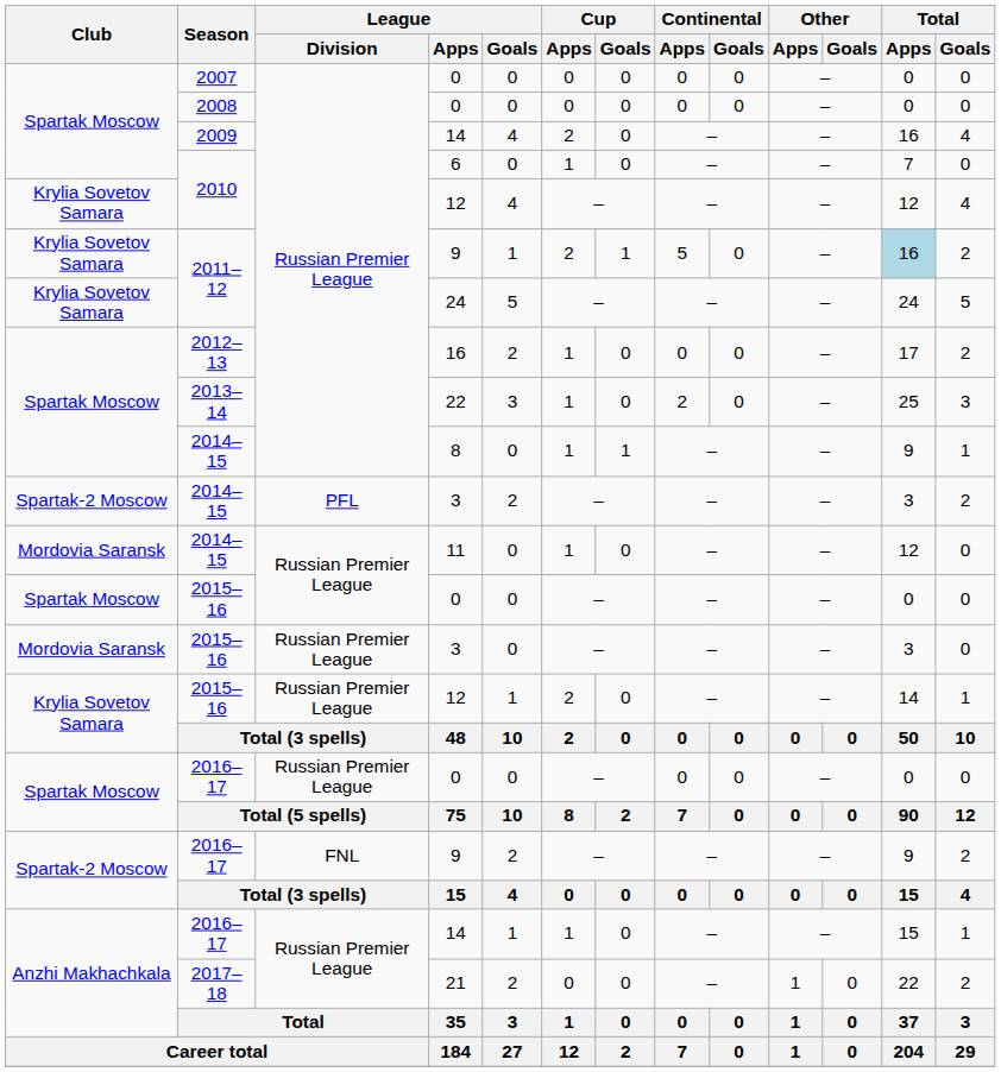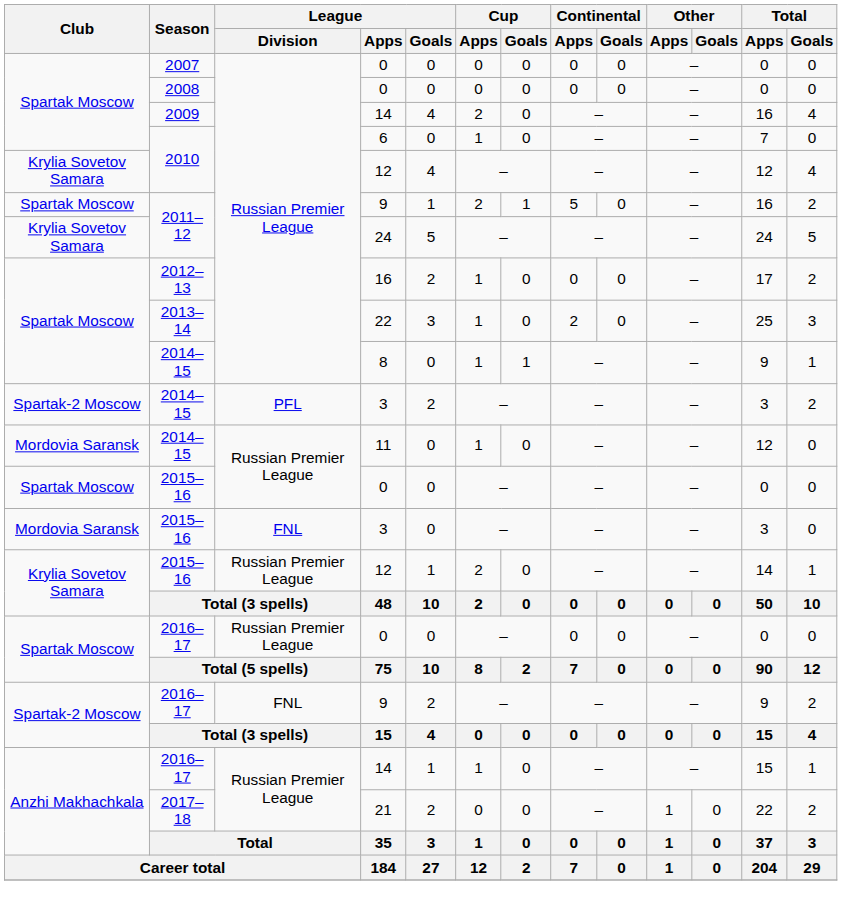 <table class="wikitable" style="text-align: center;">
 <tr>
 <th rowspan=2>Club</th>
 <th rowspan=2>Season</th>
 <th colspan=3>League</th>
 <th colspan=2>Cup</th>
 <th colspan=2>Continental</th>
 <th colspan=2>Other</th>
 <th colspan=2>Total</th>
 </tr>
 <tr>
 <th>Division</th>
 <th>Apps</th>
 <th>Goals</th>
 <th>Apps</th>
 <th>Goals</th>
 <th>Apps</th>
 <th>Goals</th>
 <th>Apps</th>
 <th>Goals</th>
 <th>Apps</th>
 <th>Goals</th>
 </tr>
 <tr>
 <td rowspan=4><a href='#'>Spartak Moscow</a></td>
 <td><a href='#'>2007</a></td>
 <td rowspan=10><a href='#'>Russian Premier League</a></td>
 <td>0</td>
 <td>0</td>
 <td>0</td>
 <td>0</td>
 <td>0</td>
 <td>0</td>
 <td colspan=2>–</td>
 <td>0</td>
 <td>0</td>
 </tr>
 <tr>
 <td><a href='#'>2008</a></td>
 <td>0</td>
 <td>0</td>
 <td>0</td>
 <td>0</td>
 <td>0</td>
 <td>0</td>
 <td colspan=2>–</td>
 <td>0</td>
 <td>0</td>
 </tr>
 <tr>
 <td><a href='#'>2009</a></td>
 <td>14</td>
 <td>4</td>
 <td>2</td>
 <td>0</td>
 <td colspan=2>–</td>
 <td colspan=2>–</td>
 <td>16</td>
 <td>4</td>
 </tr>
 <tr>
 <td rowspan=2><a href='#'>2010</a></td>
 <td>6</td>
 <td>0</td>
 <td>1</td>
 <td>0</td>
 <td colspan=2>–</td>
 <td colspan=2>–</td>
 <td>7</td>
 <td>0</td>
 </tr>
 <tr>
 <td><a href='#'>Krylia Sovetov Samara</a></td>
 <td>12</td>
 <td>4</td>
 <td colspan=2>–</td>
 <td colspan=2>–</td>
 <td colspan=2>–</td>
 <td>12</td>
 <td>4</td>
 </tr>
 <tr>
-<td><a href='#'>Krylia Sovetov Samara</a></td>
+<td><a href='#'>Spartak Moscow</a></td>
 <td rowspan=2><a href='#'>2011–12</a></td>
 <td>9</td>
 <td>1</td>
 <td>2</td>
 <td>1</td>
 <td>5</td>
 <td>0</td>
 <td colspan=2>–</td>
-<td style="background: lightblue;">16</td>
+<td>16</td>
 <td>2</td>
 </tr>
 <tr>
 <td><a href='#'>Krylia Sovetov Samara</a></td>
 <td>24</td>
 <td>5</td>
 <td colspan=2>–</td>
 <td colspan=2>–</td>
 <td colspan=2>–</td>
 <td>24</td>
 <td>5</td>
 </tr>
 <tr>
 <td rowspan=3><a href='#'>Spartak Moscow</a></td>
 <td><a href='#'>2012–13</a></td>
 <td>16</td>
 <td>2</td>
 <td>1</td>
 <td>0</td>
 <td>0</td>
 <td>0</td>
 <td colspan=2>–</td>
 <td>17</td>
 <td>2</td>
 </tr>
 <tr>
 <td><a href='#'>2013–14</a></td>
 <td>22</td>
 <td>3</td>
 <td>1</td>
 <td>0</td>
 <td>2</td>
 <td>0</td>
 <td colspan=2>–</td>
 <td>25</td>
 <td>3</td>
 </tr>
 <tr>
 <td><a href='#'>2014–15</a></td>
 <td>8</td>
 <td>0</td>
 <td>1</td>
 <td>1</td>
 <td colspan=2>–</td>
 <td colspan=2>–</td>
 <td>9</td>
 <td>1</td>
 </tr>
 <tr>
 <td><a href='#'>Spartak-2 Moscow</a></td>
 <td><a href='#'>2014–15</a></td>
 <td><a href='#'>PFL</a></td>
 <td>3</td>
 <td>2</td>
 <td colspan=2>–</td>
 <td colspan=2>–</td>
 <td colspan=2>–</td>
 <td>3</td>
 <td>2</td>
 </tr>
 <tr>
 <td><a href='#'>Mordovia Saransk</a></td>
 <td><a href='#'>2014–15</a></td>
 <td rowspan=2>Russian Premier League</td>
 <td>11</td>
 <td>0</td>
 <td>1</td>
 <td>0</td>
 <td colspan=2>–</td>
 <td colspan=2>–</td>
 <td>12</td>
 <td>0</td>
 </tr>
 <tr>
 <td><a href='#'>Spartak Moscow</a></td>
 <td><a href='#'>2015–16</a></td>
 <td>0</td>
 <td>0</td>
 <td colspan=2>–</td>
 <td colspan=2>–</td>
 <td colspan=2>–</td>
 <td>0</td>
 <td>0</td>
 </tr>
 <tr>
 <td><a href='#'>Mordovia Saransk</a></td>
 <td><a href='#'>2015–16</a></td>
-<td>Russian Premier League</td>
+<td><a href='#'>FNL</a></td>
 <td>3</td>
 <td>0</td>
 <td colspan=2>–</td>
 <td colspan=2>–</td>
 <td colspan=2>–</td>
 <td>3</td>
 <td>0</td>
 </tr>
 <tr>
 <td rowspan=2><a href='#'>Krylia Sovetov Samara</a></td>
 <td><a href='#'>2015–16</a></td>
 <td>Russian Premier League</td>
 <td>12</td>
 <td>1</td>
 <td>2</td>
 <td>0</td>
 <td colspan=2>–</td>
 <td colspan=2>–</td>
 <td>14</td>
 <td>1</td>
 </tr>
 <tr>
 <th colspan=2>Total (3 spells)</th>
 <th>48</th>
 <th>10</th>
 <th>2</th>
 <th>0</th>
 <th>0</th>
 <th>0</th>
 <th>0</th>
 <th>0</th>
 <th>50</th>
 <th>10</th>
 </tr>
 <tr>
 <td rowspan=2><a href='#'>Spartak Moscow</a></td>
 <td><a href='#'>2016–17</a></td>
 <td>Russian Premier League</td>
 <td>0</td>
 <td>0</td>
 <td colspan=2>–</td>
 <td>0</td>
 <td>0</td>
 <td colspan=2>–</td>
 <td>0</td>
 <td>0</td>
 </tr>
 <tr>
 <th colspan=2>Total (5 spells)</th>
 <th>75</th>
 <th>10</th>
 <th>8</th>
 <th>2</th>
 <th>7</th>
 <th>0</th>
 <th>0</th>
 <th>0</th>
 <th>90</th>
 <th>12</th>
 </tr>
 <tr>
 <td rowspan=2><a href='#'>Spartak-2 Moscow</a></td>
 <td><a href='#'>2016–17</a></td>
 <td>FNL</td>
 <td>9</td>
 <td>2</td>
 <td colspan=2>–</td>
 <td colspan=2>–</td>
 <td colspan=2>–</td>
 <td>9</td>
 <td>2</td>
 </tr>
 <tr>
 <th colspan=2>Total (3 spells)</th>
 <th>15</th>
 <th>4</th>
 <th>0</th>
 <th>0</th>
 <th>0</th>
 <th>0</th>
 <th>0</th>
 <th>0</th>
 <th>15</th>
 <th>4</th>
 </tr>
 <tr>
 <td rowspan=3><a href='#'>Anzhi Makhachkala</a></td>
 <td><a href='#'>2016–17</a></td>
 <td rowspan=2>Russian Premier League</td>
 <td>14</td>
 <td>1</td>
 <td>1</td>
 <td>0</td>
 <td colspan=2>–</td>
 <td colspan=2>–</td>
 <td>15</td>
 <td>1</td>
 </tr>
 <tr>
 <td><a href='#'>2017–18</a></td>
 <td>21</td>
 <td>2</td>
 <td>0</td>
 <td>0</td>
 <td colspan=2>–</td>
 <td>1</td>
 <td>0</td>
 <td>22</td>
 <td>2</td>
 </tr>
 <tr>
 <th colspan=2>Total</th>
 <th>35</th>
 <th>3</th>
 <th>1</th>
 <th>0</th>
 <th>0</th>
 <th>0</th>
 <th>1</th>
 <th>0</th>
 <th>37</th>
 <th>3</th>
 </tr>
 <tr>
 <th colspan=3>Career total</th>
 <th>184</th>
 <th>27</th>
 <th>12</th>
 <th>2</th>
 <th>7</th>
 <th>0</th>
 <th>1</th>
 <th>0</th>
 <th>204</th>
 <th>29</th>
 </tr>
 <tr>
 </tr>
 </table>
